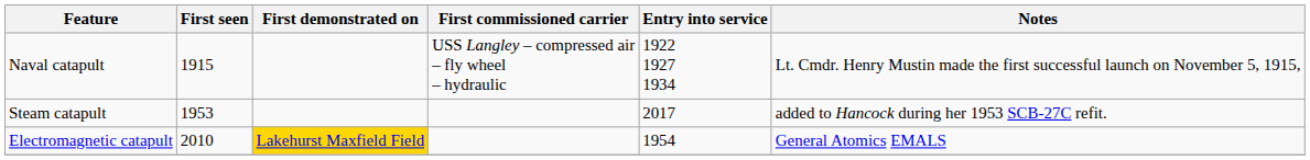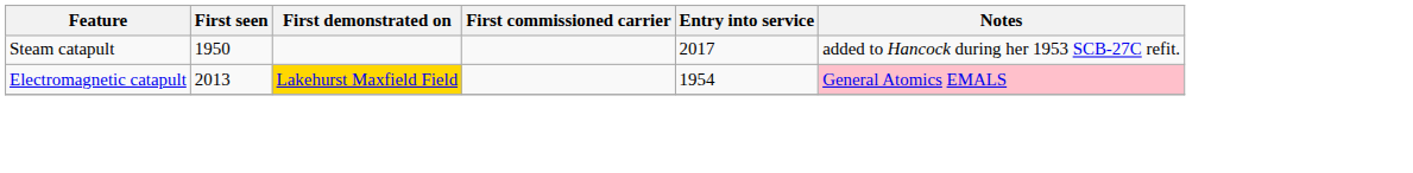 <table class="wikitable sortable"  style="font-size: 88%;">
 <tr>
 <th>Feature</th>
 <th>First seen</th>
 <th>First demonstrated on</th>
 <th>First commissioned carrier</th>
 <th>Entry into service</th>
 <th>Notes</th>
 </tr>
 <tr>
-<td>Naval catapult</td>
-<td>1915</td>
-<td></td>
-<td>USS <em>Langley</em> – compressed air<br>   – fly wheel<br> – hydraulic</td>
-<td>1922<br>1927<br>1934</td>
-<td>Lt. Cmdr. Henry Mustin made the first successful launch on November 5, 1915,</td>
-</tr>
-<tr>
 <td>Steam catapult</td>
-<td>1953</td>
+<td>1950</td>
 <td></td>
 <td></td>
 <td>2017</td>
 <td>added to <em>Hancock</em> during her 1953 <a href='#'>SCB-27C</a> refit.</td>
 </tr>
 <tr>
 <td><a href='#'>Electromagnetic catapult</a></td>
-<td>2010</td>
+<td>2013</td>
 <td style="background: gold;"><a href='#'>Lakehurst Maxfield Field</a></td>
 <td></td>
 <td>1954</td>
-<td><a href='#'>General Atomics</a> <a href='#'>EMALS</a></td>
+<td style="background: pink;"><a href='#'>General Atomics</a> <a href='#'>EMALS</a></td>
 </tr>
 <tr>
 </tr>
 </table>
